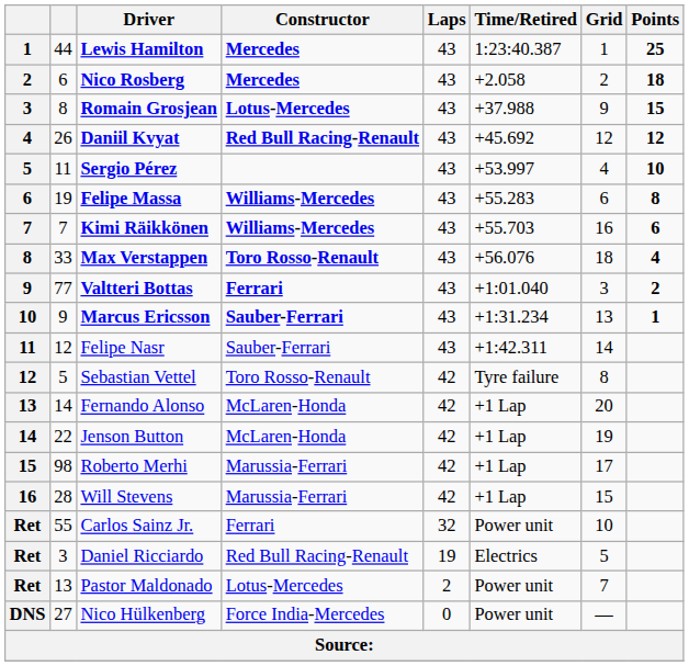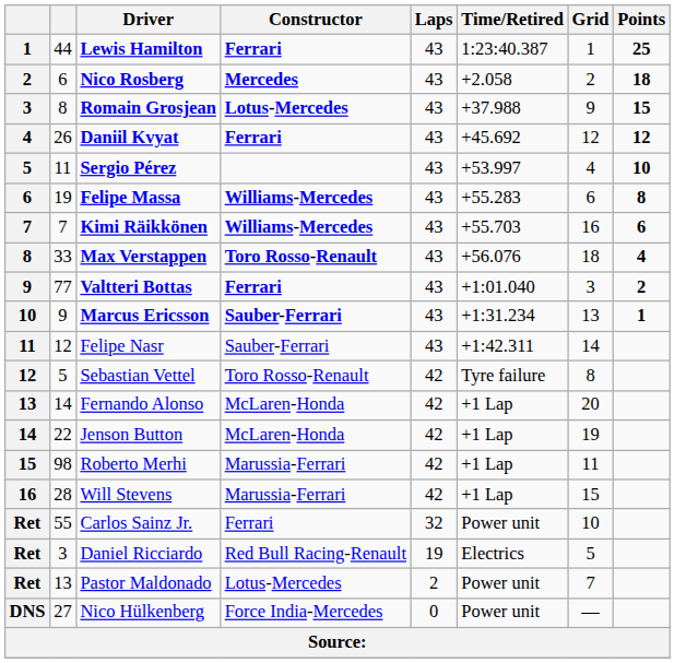 <table class="wikitable" style="font-size: 85%;">
 <tr>
 <th></th>
 <th></th>
 <th>Driver</th>
 <th>Constructor</th>
 <th>Laps</th>
 <th>Time/Retired</th>
 <th>Grid</th>
 <th>Points</th>
 </tr>
 <tr>
 <th>1</th>
 <td align="center">44</td>
 <td> <strong><a href='#'>Lewis Hamilton</a></strong></td>
-<td><strong><a href='#'>Mercedes</a></strong></td>
+<td><strong><a href='#'>Ferrari</a></strong></td>
 <td align="center">43</td>
 <td>1:23:40.387</td>
 <td align="center">1</td>
 <td align="center"><strong>25</strong></td>
 </tr>
 <tr>
 <th>2</th>
 <td align="center">6</td>
 <td> <strong><a href='#'>Nico Rosberg</a></strong></td>
 <td><strong><a href='#'>Mercedes</a></strong></td>
 <td align="center">43</td>
 <td>+2.058</td>
 <td align="center">2</td>
 <td align="center"><strong>18</strong></td>
 </tr>
 <tr>
 <th>3</th>
 <td align="center">8</td>
 <td> <strong><a href='#'>Romain Grosjean</a></strong></td>
 <td><strong><a href='#'>Lotus</a>-<a href='#'>Mercedes</a></strong></td>
 <td align="center">43</td>
 <td>+37.988</td>
 <td align="center">9</td>
 <td align="center"><strong>15</strong></td>
 </tr>
 <tr>
 <th>4</th>
 <td style="text-align:center">26</td>
 <td> <strong><a href='#'>Daniil Kvyat</a></strong></td>
-<td><strong><a href='#'>Red Bull Racing</a>-<a href='#'>Renault</a></strong></td>
+<td><strong><a href='#'>Ferrari</a></strong></td>
 <td align="center">43</td>
 <td>+45.692</td>
 <td align="center">12</td>
 <td align="center"><strong>12</strong></td>
 </tr>
 <tr>
 <th>5</th>
 <td style="text-align:center">11</td>
 <td> <strong><a href='#'>Sergio Pérez</a></strong></td>
 <td></td>
 <td align="center">43</td>
 <td>+53.997</td>
 <td align="center">4</td>
 <td align="center"><strong>10</strong></td>
 </tr>
 <tr>
 <th>6</th>
 <td style="text-align:center">19</td>
 <td> <strong><a href='#'>Felipe Massa</a></strong></td>
 <td><strong><a href='#'>Williams</a>-<a href='#'>Mercedes</a></strong></td>
 <td align="center">43</td>
 <td>+55.283</td>
 <td align="center">6</td>
 <td align="center"><strong>8</strong></td>
 </tr>
 <tr>
 <th>7</th>
 <td style="text-align:center">7</td>
 <td> <strong><a href='#'>Kimi Räikkönen</a></strong></td>
 <td><strong><a href='#'>Williams</a>-<a href='#'>Mercedes</a></strong></td>
 <td align="center">43</td>
 <td>+55.703</td>
 <td align="center">16</td>
 <td align="center"><strong>6</strong></td>
 </tr>
 <tr>
 <th>8</th>
 <td style="text-align:center">33</td>
 <td> <strong><a href='#'>Max Verstappen</a></strong></td>
 <td><strong><a href='#'>Toro Rosso</a>-<a href='#'>Renault</a></strong></td>
 <td align="center">43</td>
 <td>+56.076</td>
 <td align="center">18</td>
 <td align="center"><strong>4</strong></td>
 </tr>
 <tr>
 <th>9</th>
 <td align="center">77</td>
 <td> <strong><a href='#'>Valtteri Bottas</a></strong></td>
 <td><strong><a href='#'>Ferrari</a></strong></td>
 <td align="center">43</td>
 <td>+1:01.040</td>
 <td align="center">3</td>
 <td align="center"><strong>2</strong></td>
 </tr>
 <tr>
 <th>10</th>
 <td align="center">9</td>
 <td> <strong><a href='#'>Marcus Ericsson</a></strong></td>
 <td><strong><a href='#'>Sauber</a>-<a href='#'>Ferrari</a></strong></td>
 <td align="center">43</td>
 <td>+1:31.234</td>
 <td align="center">13</td>
 <td align="center"><strong>1</strong></td>
 </tr>
 <tr>
 <th>11</th>
 <td style="text-align:center">12</td>
 <td> <a href='#'>Felipe Nasr</a></td>
 <td><a href='#'>Sauber</a>-<a href='#'>Ferrari</a></td>
 <td align="center">43</td>
 <td>+1:42.311</td>
 <td align="center">14</td>
 <td></td>
 </tr>
 <tr>
 <th>12</th>
 <td style="text-align:center">5</td>
 <td> <a href='#'>Sebastian Vettel</a></td>
 <td><a href='#'>Toro Rosso</a>-<a href='#'>Renault</a></td>
 <td align="center">42</td>
 <td>Tyre failure</td>
 <td align="center">8</td>
 <td></td>
 </tr>
 <tr>
 <th>13</th>
 <td style="text-align:center">14</td>
 <td> <a href='#'>Fernando Alonso</a></td>
 <td><a href='#'>McLaren</a>-<a href='#'>Honda</a></td>
 <td align="center">42</td>
 <td>+1 Lap</td>
 <td align="center">20</td>
 <td></td>
 </tr>
 <tr>
 <th>14</th>
 <td align="center">22</td>
 <td> <a href='#'>Jenson Button</a></td>
 <td><a href='#'>McLaren</a>-<a href='#'>Honda</a></td>
 <td align="center">42</td>
 <td>+1 Lap</td>
 <td align="center">19</td>
 <td></td>
 </tr>
 <tr>
 <th>15</th>
 <td align="center">98</td>
 <td> <a href='#'>Roberto Merhi</a></td>
 <td><a href='#'>Marussia</a>-<a href='#'>Ferrari</a></td>
 <td align="center">42</td>
 <td>+1 Lap</td>
-<td align="center">17</td>
+<td align="center">11</td>
 <td></td>
 </tr>
 <tr>
 <th>16</th>
 <td align="center">28</td>
 <td> <a href='#'>Will Stevens</a></td>
 <td><a href='#'>Marussia</a>-<a href='#'>Ferrari</a></td>
 <td align="center">42</td>
 <td>+1 Lap</td>
 <td align="center">15</td>
 <td></td>
 </tr>
 <tr>
 <th>Ret</th>
 <td align="center">55</td>
 <td> <a href='#'>Carlos Sainz Jr.</a></td>
 <td><a href='#'>Ferrari</a></td>
 <td align="center">32</td>
 <td>Power unit</td>
 <td align="center">10</td>
 <td></td>
 </tr>
 <tr>
 <th>Ret</th>
 <td style="text-align:center">3</td>
 <td> <a href='#'>Daniel Ricciardo</a></td>
 <td><a href='#'>Red Bull Racing</a>-<a href='#'>Renault</a></td>
 <td align="center">19</td>
 <td>Electrics</td>
 <td align="center">5</td>
 <td></td>
 </tr>
 <tr>
 <th>Ret</th>
 <td style="text-align:center">13</td>
 <td> <a href='#'>Pastor Maldonado</a></td>
 <td><a href='#'>Lotus</a>-<a href='#'>Mercedes</a></td>
 <td align="center">2</td>
 <td>Power unit</td>
 <td align="center">7</td>
 <td></td>
 </tr>
 <tr>
 <th>DNS</th>
 <td align="center">27</td>
 <td> <a href='#'>Nico Hülkenberg</a></td>
 <td><a href='#'>Force India</a>-<a href='#'>Mercedes</a></td>
 <td align="center">0</td>
 <td>Power unit</td>
 <td align="center">—</td>
 <td></td>
 </tr>
 <tr>
 <th colspan=8>Source:</th>
 </tr>
 <tr>
 </tr>
 </table>
